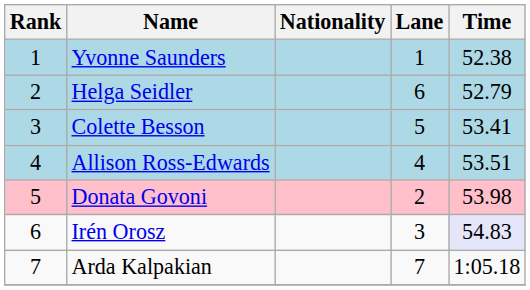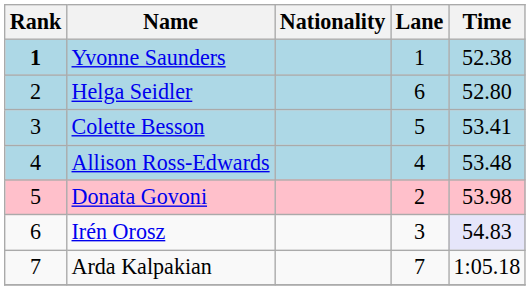 <table class="wikitable sortable" style="text-align:center">
 <tr>
 <th>Rank</th>
 <th>Name</th>
 <th>Nationality</th>
 <th>Lane</th>
 <th>Time</th>
 </tr>
 <tr bgcolor=lightblue>
-<td>1</td>
+<td><strong>1</strong></td>
 <td align=left><a href='#'>Yvonne Saunders</a></td>
 <td align=left></td>
 <td>1</td>
 <td>52.38</td>
 </tr>
 <tr bgcolor=lightblue>
 <td>2</td>
 <td align=left><a href='#'>Helga Seidler</a></td>
 <td align=left></td>
 <td>6</td>
-<td>52.79</td>
+<td>52.80</td>
 </tr>
 <tr bgcolor=lightblue>
 <td>3</td>
 <td align=left><a href='#'>Colette Besson</a></td>
 <td align=left></td>
 <td>5</td>
 <td>53.41</td>
 </tr>
 <tr bgcolor=lightblue>
 <td>4</td>
 <td align=left><a href='#'>Allison Ross-Edwards</a></td>
 <td align=left></td>
 <td>4</td>
-<td>53.51</td>
+<td>53.48</td>
 </tr>
 <tr bgcolor=pink>
 <td>5</td>
 <td align=left><a href='#'>Donata Govoni</a></td>
 <td align=left></td>
 <td>2</td>
 <td>53.98</td>
 </tr>
 <tr>
 <td>6</td>
 <td align=left><a href='#'>Irén Orosz</a></td>
 <td align=left></td>
 <td>3</td>
 <td style="background: lavender;">54.83</td>
 </tr>
 <tr>
 <td>7</td>
 <td align=left>Arda Kalpakian</td>
 <td align=left></td>
 <td>7</td>
 <td>1:05.18</td>
 </tr>
 <tr>
 </tr>
 </table>
